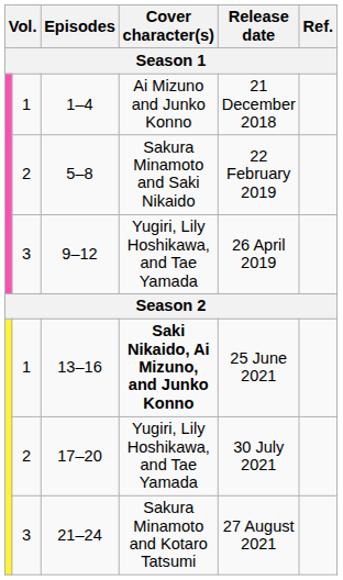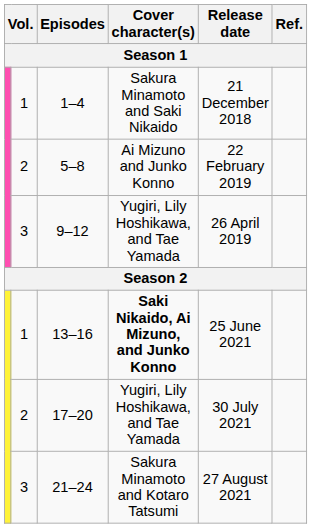 <table class="wikitable" style="text-align: center; width: 50%;">
 <tr>
 <th colspan="2">Vol.</th>
 <th>Episodes</th>
 <th>Cover character(s)</th>
 <th>Release date</th>
 <th>Ref.</th>
 </tr>
 <tr>
 <th colspan="6">Season 1</th>
 </tr>
 <tr>
 <td rowspan="3" width="1%" style="background: #FF4FB1;"></td>
 <td>1</td>
 <td>1–4</td>
-<td>Ai Mizuno and Junko Konno</td>
+<td>Sakura Minamoto and Saki Nikaido</td>
 <td>21 December 2018</td>
 <td></td>
 </tr>
 <tr>
 <td>2</td>
 <td>5–8</td>
-<td>Sakura Minamoto and Saki Nikaido</td>
+<td>Ai Mizuno and Junko Konno</td>
 <td>22 February 2019</td>
 <td></td>
 </tr>
 <tr>
 <td>3</td>
 <td>9–12</td>
 <td>Yugiri, Lily Hoshikawa, and Tae Yamada</td>
 <td>26 April 2019</td>
 <td></td>
 </tr>
 <tr>
 <th colspan="6">Season 2</th>
 </tr>
 <tr>
 <td rowspan="3" width="1%" style="background: #FFF339;"></td>
 <td>1</td>
 <td>13–16</td>
 <td><strong>Saki Nikaido, Ai Mizuno, and Junko Konno</strong></td>
 <td>25 June 2021</td>
 <td></td>
 </tr>
 <tr>
 <td>2</td>
 <td>17–20</td>
 <td>Yugiri, Lily Hoshikawa, and Tae Yamada</td>
 <td>30 July 2021</td>
 <td></td>
 </tr>
 <tr>
 <td>3</td>
 <td>21–24</td>
 <td>Sakura Minamoto and Kotaro Tatsumi</td>
 <td>27 August 2021</td>
 <td></td>
 </tr>
 </table>
